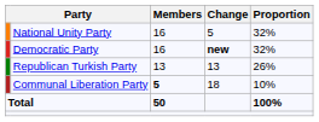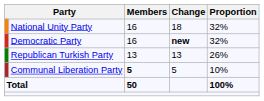 <table class=wikitable style="border:1px solid #8888aa; background-color:#f7f8ff; padding:0px; font-size:90%;">
 <tr>
 <th colspan="2">Party</th>
 <th>Members</th>
 <th>Change</th>
 <th>Proportion</th>
 </tr>
 <tr>
 <td style="background: #FF7F00"></td>
 <td><a href='#'>National Unity Party</a></td>
 <td>16</td>
-<td>5</td>
+<td>18</td>
 <td>32%</td>
 </tr>
 <tr>
 <td style="background: #DC241f"></td>
 <td><a href='#'>Democratic Party</a></td>
 <td>16</td>
 <td><strong>new</strong></td>
 <td>32%</td>
 </tr>
 <tr>
 <td style="background: #008000"></td>
 <td><a href='#'>Republican Turkish Party</a></td>
 <td>13</td>
 <td>13</td>
 <td>26%</td>
 </tr>
 <tr>
 <td style="background: #B22222"></td>
 <td><a href='#'>Communal Liberation Party</a></td>
 <td><strong>5</strong></td>
-<td>18</td>
+<td>5</td>
 <td>10%</td>
 </tr>
 <tr>
 <td colspan="2"><strong>Total</strong></td>
 <td><strong>50</strong></td>
 <td></td>
 <td><strong>100%</strong></td>
 </tr>
 <tr>
 <td colspan="7"></td>
 </tr>
 </table>
